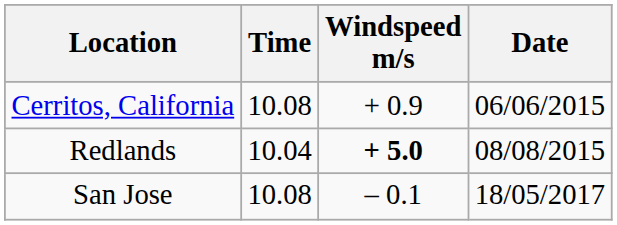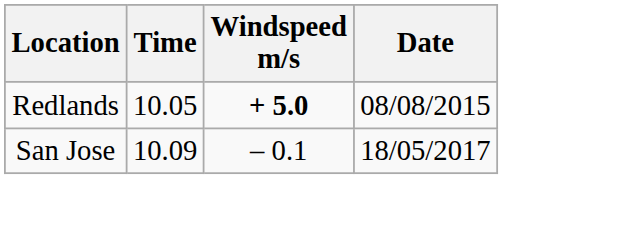 <table class="wikitable" style= "text-align: center">
 <tr>
 <th>Location</th>
 <th>Time</th>
 <th>Windspeed<br>m/s</th>
 <th>Date</th>
 </tr>
 <tr>
-<td><a href='#'>Cerritos, California</a></td>
-<td>10.08</td>
-<td>+ 0.9</td>
-<td>06/06/2015</td>
-</tr>
-<tr>
 <td>Redlands</td>
-<td>10.04</td>
+<td>10.05</td>
 <td><strong>+ 5.0</strong></td>
 <td>08/08/2015</td>
 </tr>
 <tr>
 <td>San Jose</td>
-<td>10.08</td>
+<td>10.09</td>
 <td>– 0.1</td>
 <td>18/05/2017</td>
 </tr>
 </table>
